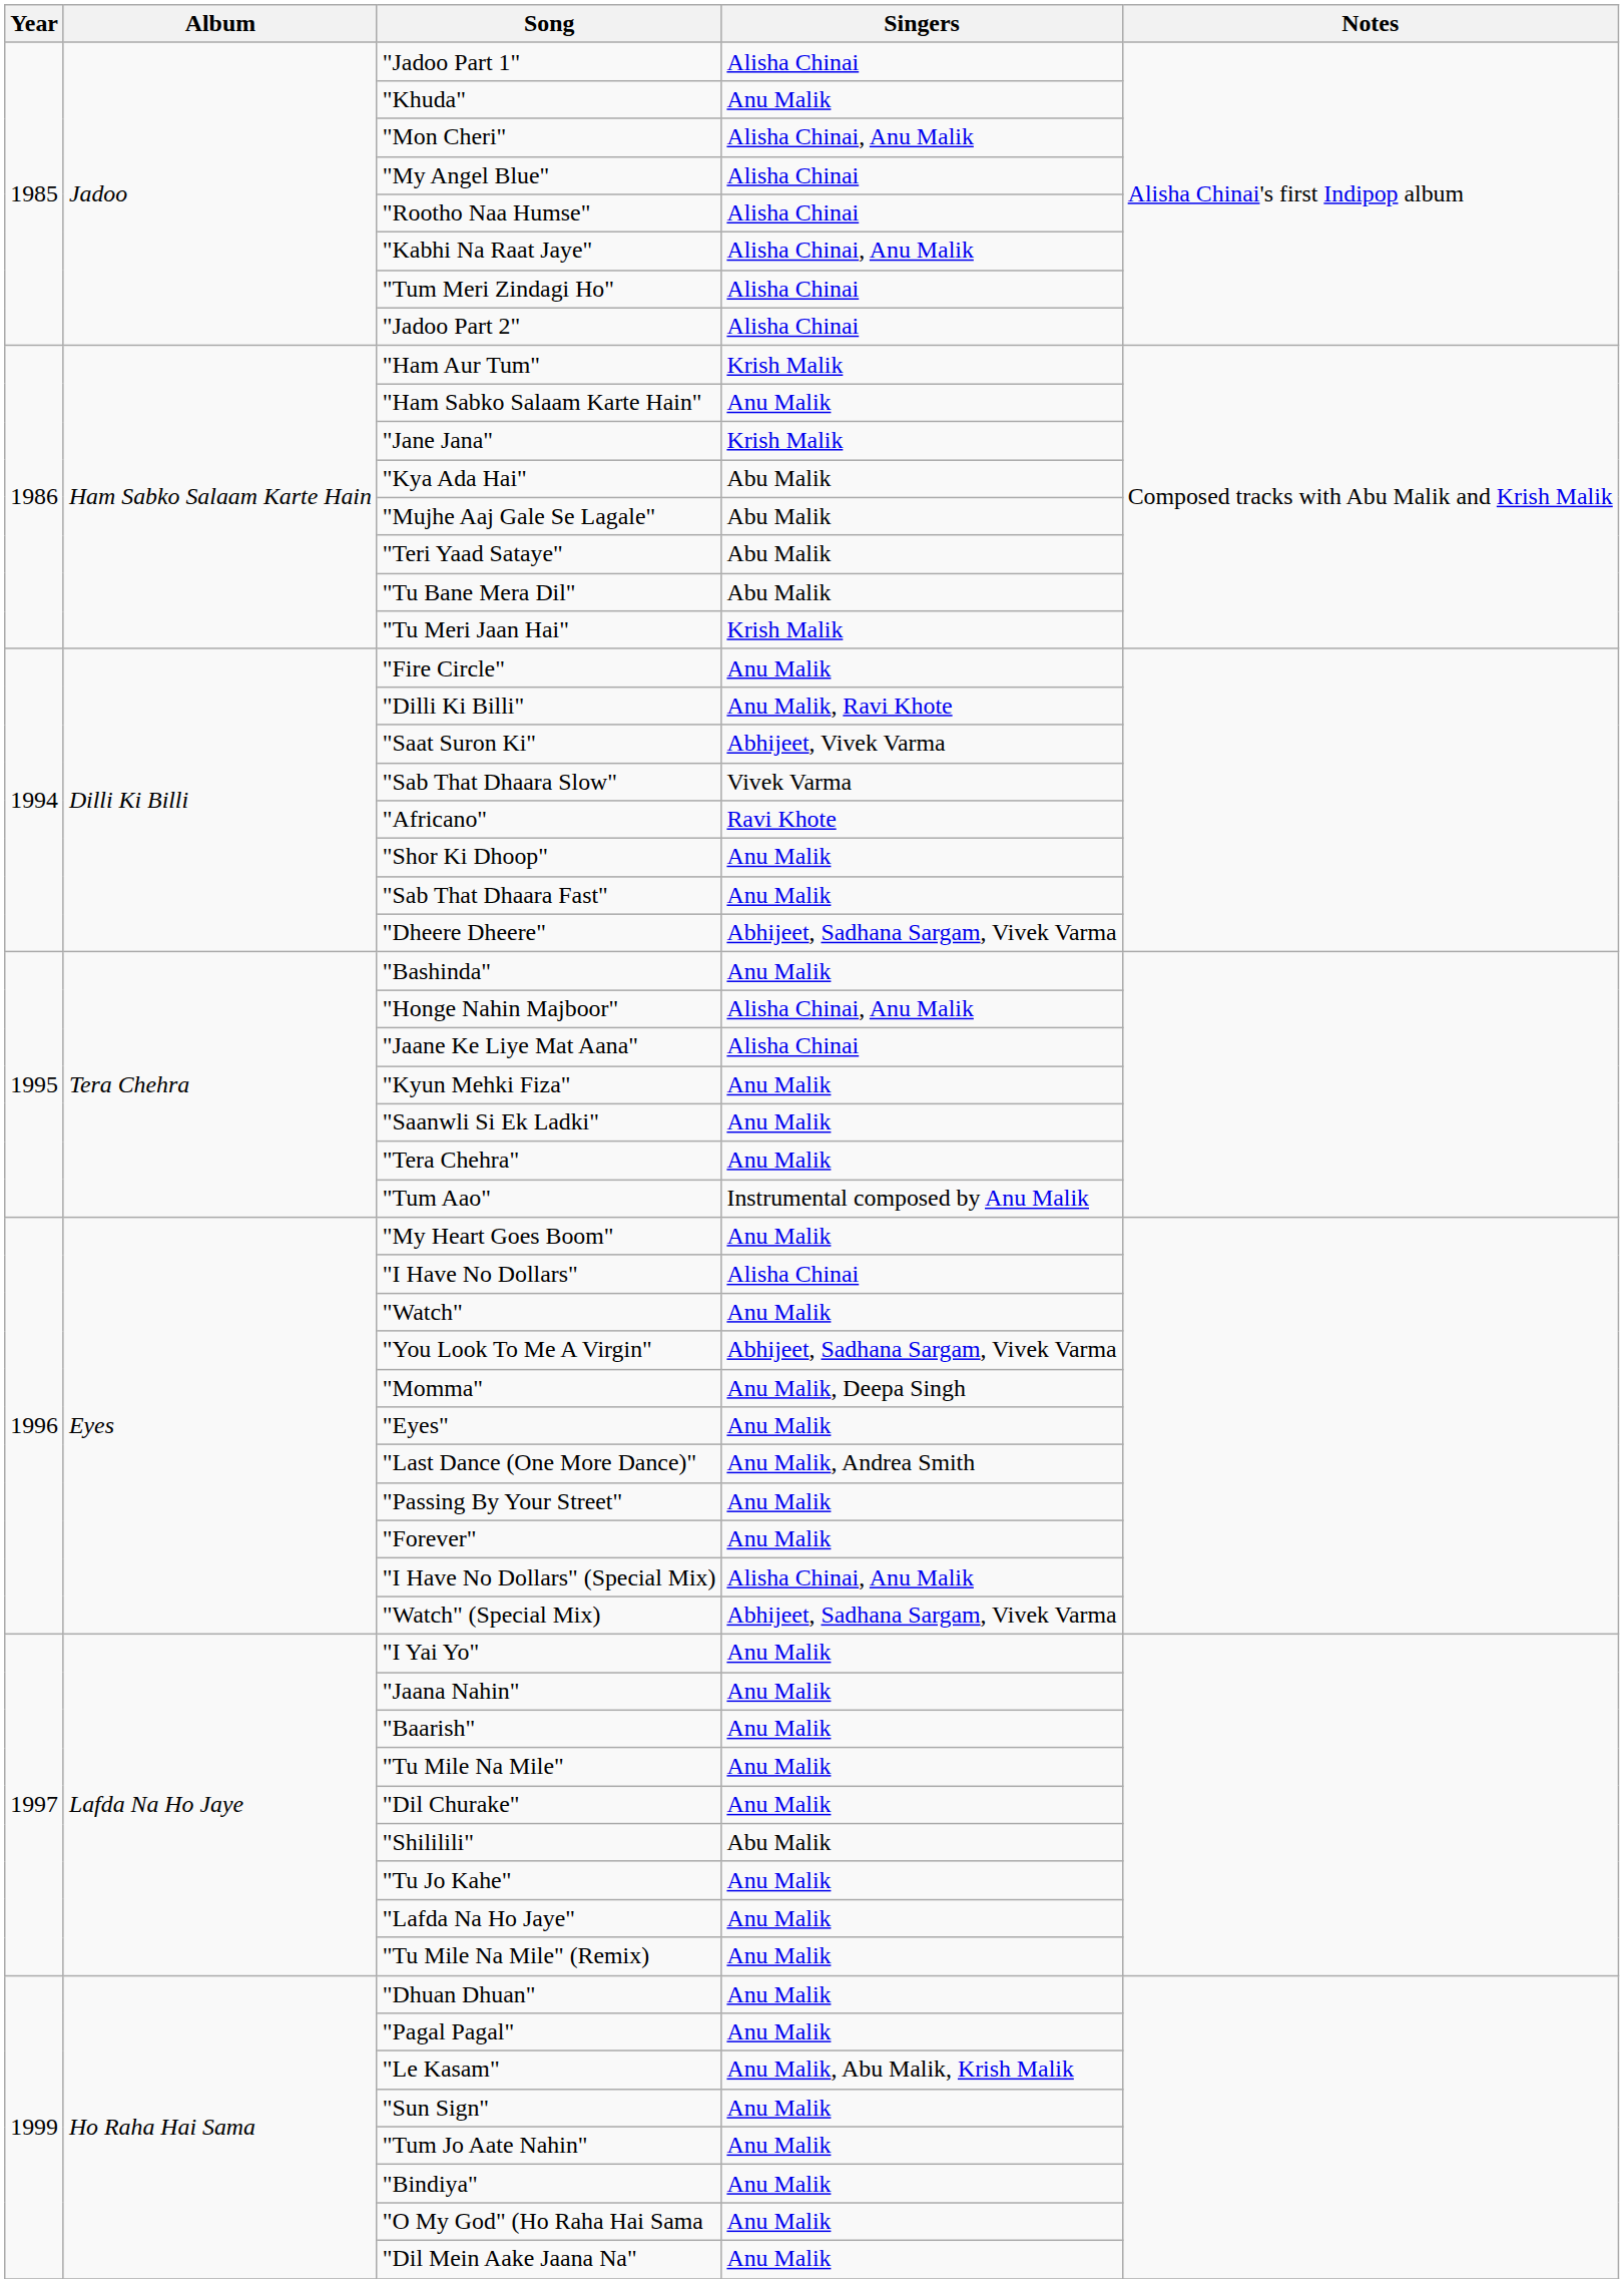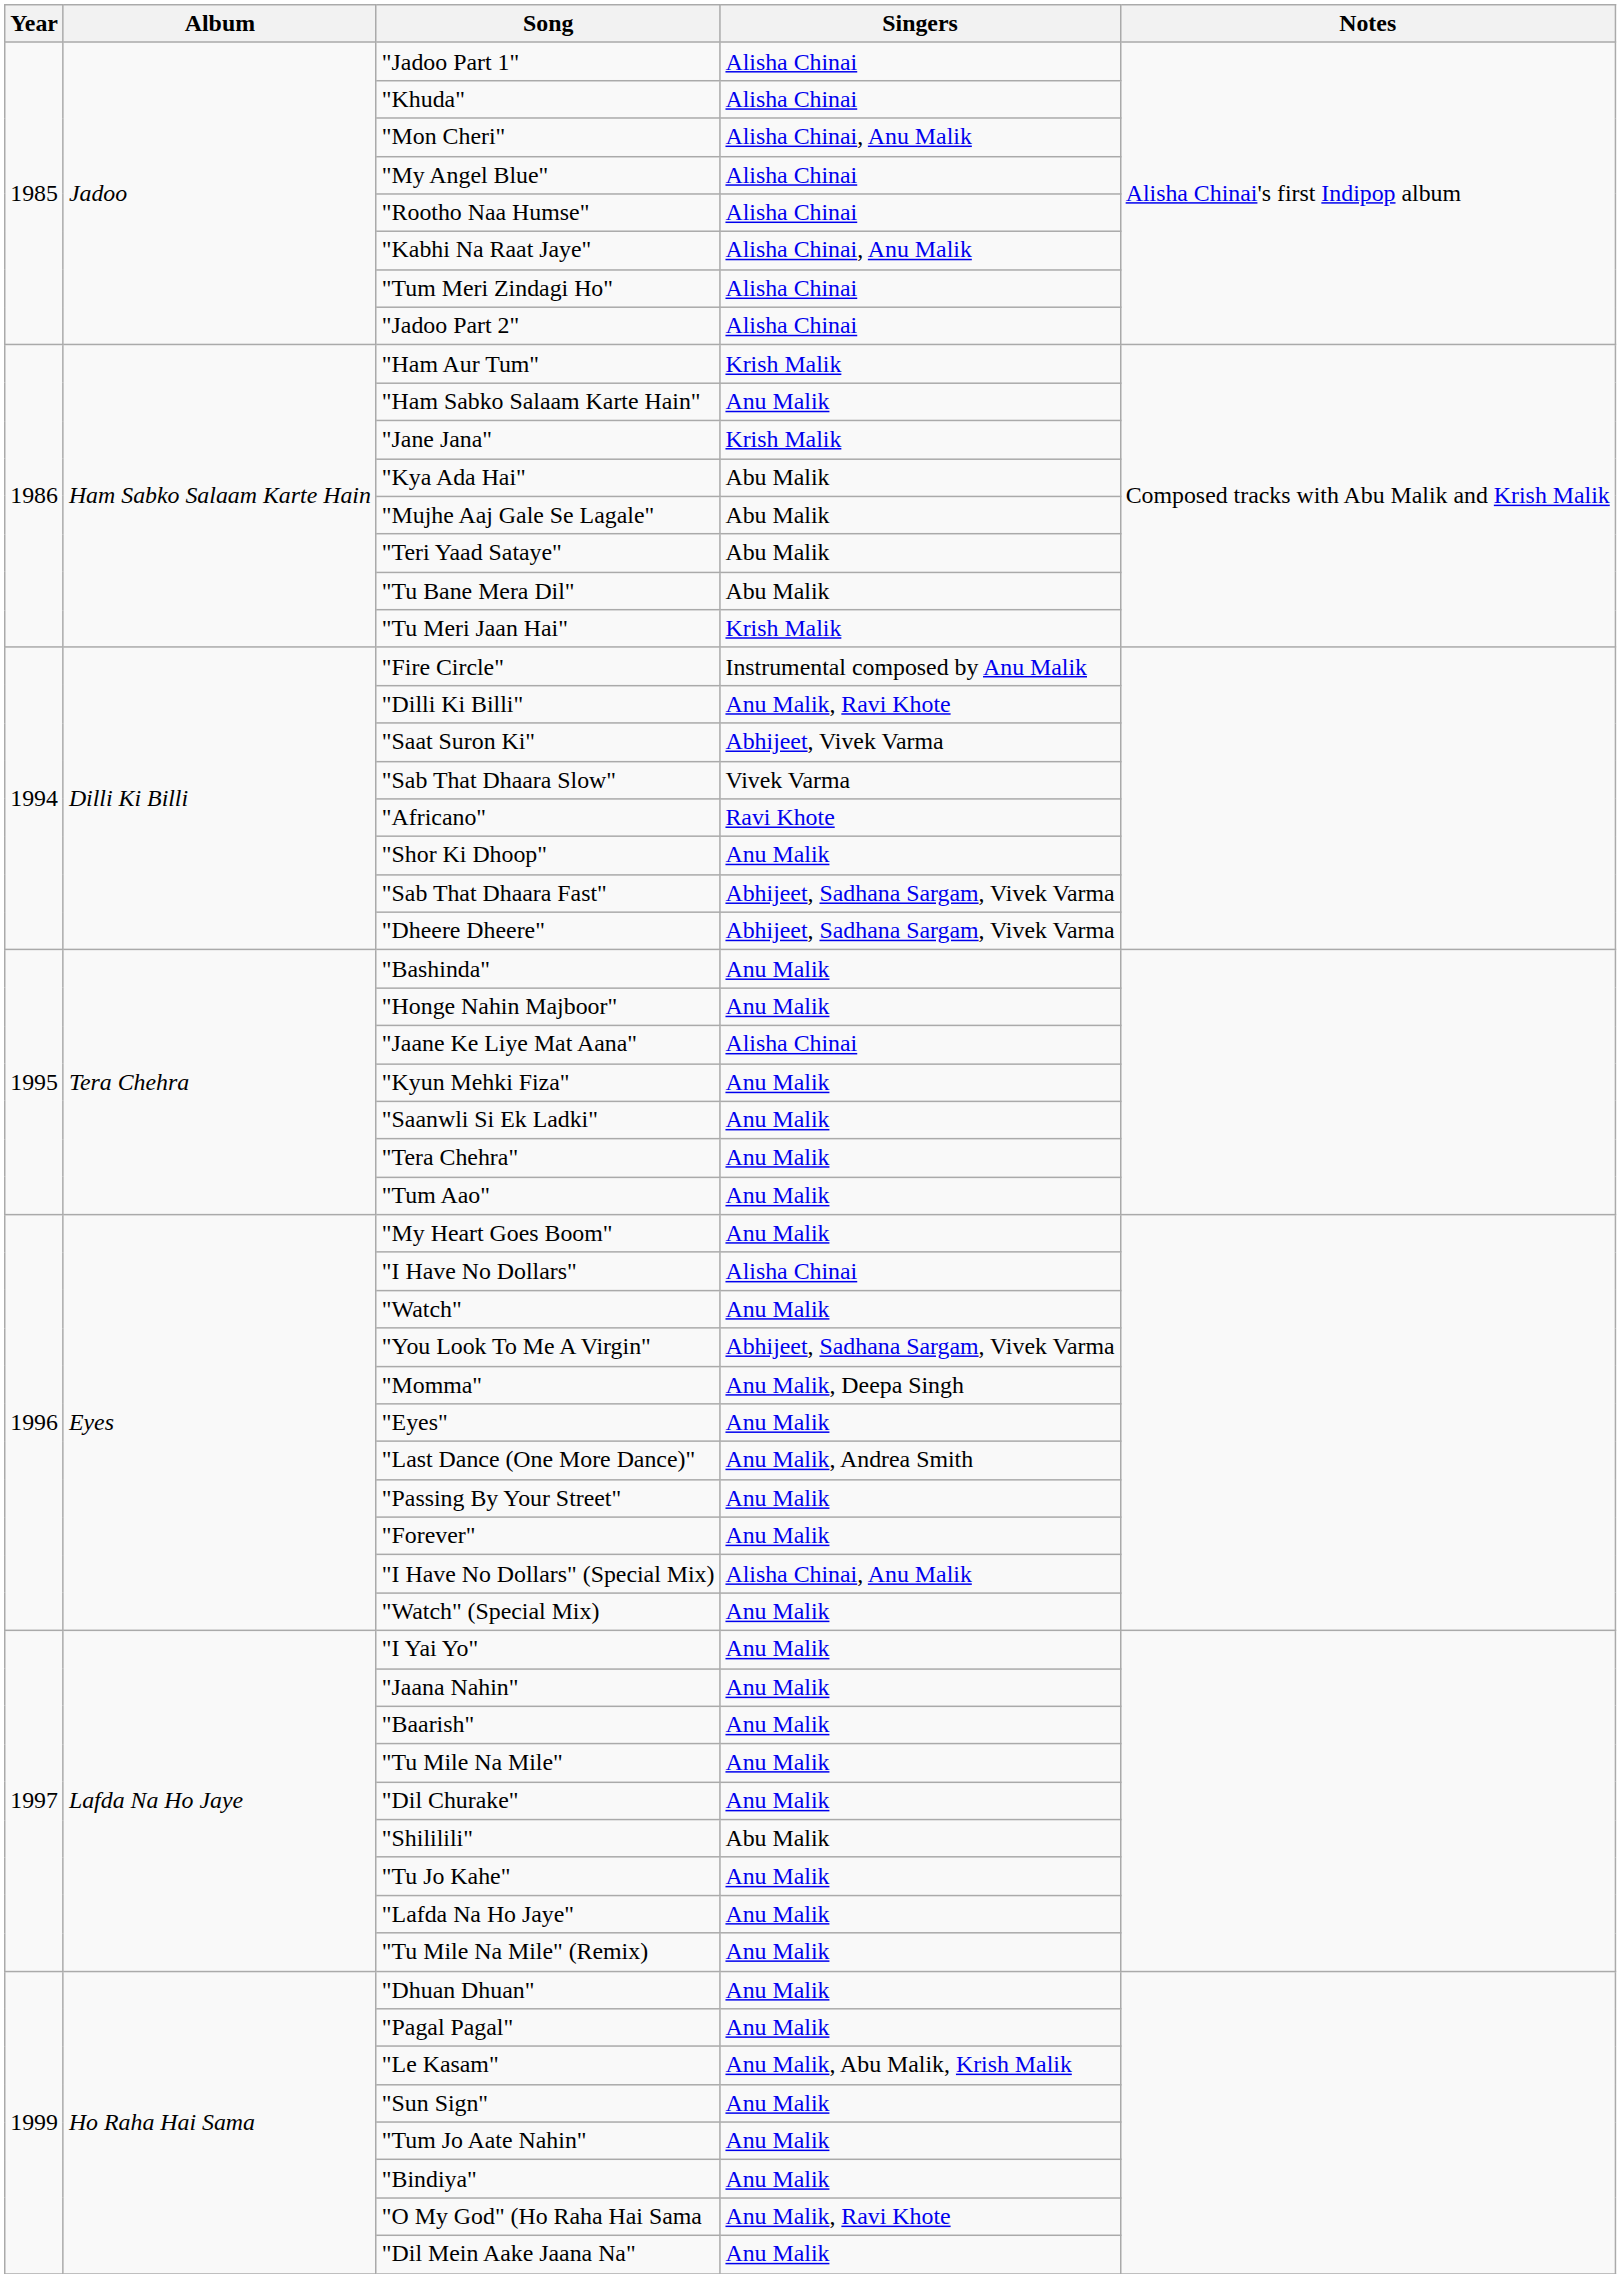 <table class="wikitable sortable">
 <tr>
 <th>Year</th>
 <th>Album</th>
 <th>Song</th>
 <th>Singers</th>
 <th>Notes</th>
 </tr>
 <tr>
 <td rowspan="8">1985</td>
 <td rowspan="8"><em>Jadoo</em></td>
 <td>"Jadoo Part 1"</td>
 <td><a href='#'>Alisha Chinai</a></td>
 <td rowspan="8"><a href='#'>Alisha Chinai</a>'s first <a href='#'>Indipop</a> album</td>
 </tr>
 <tr>
 <td>"Khuda"</td>
-<td><a href='#'>Anu Malik</a></td>
+<td><a href='#'>Alisha Chinai</a></td>
 </tr>
 <tr>
 <td>"Mon Cheri"</td>
 <td><a href='#'>Alisha Chinai</a>, <a href='#'>Anu Malik</a></td>
 </tr>
 <tr>
 <td>"My Angel Blue"</td>
 <td><a href='#'>Alisha Chinai</a></td>
 </tr>
 <tr>
 <td>"Rootho Naa Humse"</td>
 <td><a href='#'>Alisha Chinai</a></td>
 </tr>
 <tr>
 <td>"Kabhi Na Raat Jaye"</td>
 <td><a href='#'>Alisha Chinai</a>, <a href='#'>Anu Malik</a></td>
 </tr>
 <tr>
 <td>"Tum Meri Zindagi Ho"</td>
 <td><a href='#'>Alisha Chinai</a></td>
 </tr>
 <tr>
 <td>"Jadoo Part 2"</td>
 <td><a href='#'>Alisha Chinai</a></td>
 </tr>
 <tr>
 <td rowspan="8">1986</td>
 <td rowspan="8"><em>Ham Sabko Salaam Karte Hain</em></td>
 <td>"Ham Aur Tum"</td>
 <td><a href='#'>Krish Malik</a></td>
 <td rowspan="8">Composed tracks with Abu Malik and <a href='#'>Krish Malik</a></td>
 </tr>
 <tr>
 <td>"Ham Sabko Salaam Karte Hain"</td>
 <td><a href='#'>Anu Malik</a></td>
 </tr>
 <tr>
 <td>"Jane Jana"</td>
 <td><a href='#'>Krish Malik</a></td>
 </tr>
 <tr>
 <td>"Kya Ada Hai"</td>
 <td>Abu Malik</td>
 </tr>
 <tr>
 <td>"Mujhe Aaj Gale Se Lagale"</td>
 <td>Abu Malik</td>
 </tr>
 <tr>
 <td>"Teri Yaad Sataye"</td>
 <td>Abu Malik</td>
 </tr>
 <tr>
 <td>"Tu Bane Mera Dil"</td>
 <td>Abu Malik</td>
 </tr>
 <tr>
 <td>"Tu Meri Jaan Hai"</td>
 <td><a href='#'>Krish Malik</a></td>
 </tr>
 <tr>
 <td rowspan="8">1994</td>
 <td rowspan="8"><em>Dilli Ki Billi</em></td>
 <td>"Fire Circle"</td>
-<td><a href='#'>Anu Malik</a></td>
+<td>Instrumental composed by <a href='#'>Anu Malik</a></td>
 <td rowspan="8"></td>
 </tr>
 <tr>
 <td>"Dilli Ki Billi"</td>
 <td><a href='#'>Anu Malik</a>, <a href='#'>Ravi Khote</a></td>
 </tr>
 <tr>
 <td>"Saat Suron Ki"</td>
 <td><a href='#'>Abhijeet</a>, Vivek Varma</td>
 </tr>
 <tr>
 <td>"Sab That Dhaara Slow"</td>
 <td>Vivek Varma</td>
 </tr>
 <tr>
 <td>"Africano"</td>
 <td><a href='#'>Ravi Khote</a></td>
 </tr>
 <tr>
 <td>"Shor Ki Dhoop"</td>
 <td><a href='#'>Anu Malik</a></td>
 </tr>
 <tr>
 <td>"Sab That Dhaara Fast"</td>
-<td><a href='#'>Anu Malik</a></td>
+<td><a href='#'>Abhijeet</a>, <a href='#'>Sadhana Sargam</a>, Vivek Varma</td>
 </tr>
 <tr>
 <td>"Dheere Dheere"</td>
 <td><a href='#'>Abhijeet</a>, <a href='#'>Sadhana Sargam</a>, Vivek Varma</td>
 </tr>
 <tr>
 <td rowspan="7">1995</td>
 <td rowspan="7"><em>Tera Chehra</em></td>
 <td>"Bashinda"</td>
 <td><a href='#'>Anu Malik</a></td>
 <td rowspan="7"></td>
 </tr>
 <tr>
 <td>"Honge Nahin Majboor"</td>
-<td><a href='#'>Alisha Chinai</a>, <a href='#'>Anu Malik</a></td>
+<td><a href='#'>Anu Malik</a></td>
 </tr>
 <tr>
 <td>"Jaane Ke Liye Mat Aana"</td>
 <td><a href='#'>Alisha Chinai</a></td>
 </tr>
 <tr>
 <td>"Kyun Mehki Fiza"</td>
 <td><a href='#'>Anu Malik</a></td>
 </tr>
 <tr>
 <td>"Saanwli Si Ek Ladki"</td>
 <td><a href='#'>Anu Malik</a></td>
 </tr>
 <tr>
 <td>"Tera Chehra"</td>
 <td><a href='#'>Anu Malik</a></td>
 </tr>
 <tr>
 <td>"Tum Aao"</td>
-<td>Instrumental composed by <a href='#'>Anu Malik</a></td>
+<td><a href='#'>Anu Malik</a></td>
 </tr>
 <tr>
 <td rowspan="11">1996</td>
 <td rowspan="11"><em>Eyes</em></td>
 <td>"My Heart Goes Boom"</td>
 <td><a href='#'>Anu Malik</a></td>
 <td rowspan="11"></td>
 </tr>
 <tr>
 <td>"I Have No Dollars"</td>
 <td><a href='#'>Alisha Chinai</a></td>
 </tr>
 <tr>
 <td>"Watch"</td>
 <td><a href='#'>Anu Malik</a></td>
 </tr>
 <tr>
 <td>"You Look To Me A Virgin"</td>
 <td><a href='#'>Abhijeet</a>, <a href='#'>Sadhana Sargam</a>, Vivek Varma</td>
 </tr>
 <tr>
 <td>"Momma"</td>
 <td><a href='#'>Anu Malik</a>, Deepa Singh</td>
 </tr>
 <tr>
 <td>"Eyes"</td>
 <td><a href='#'>Anu Malik</a></td>
 </tr>
 <tr>
 <td>"Last Dance (One More Dance)"</td>
 <td><a href='#'>Anu Malik</a>, Andrea Smith</td>
 </tr>
 <tr>
 <td>"Passing By Your Street"</td>
 <td><a href='#'>Anu Malik</a></td>
 </tr>
 <tr>
 <td>"Forever"</td>
 <td><a href='#'>Anu Malik</a></td>
 </tr>
 <tr>
 <td>"I Have No Dollars" (Special Mix)</td>
 <td><a href='#'>Alisha Chinai</a>, <a href='#'>Anu Malik</a></td>
 </tr>
 <tr>
 <td>"Watch" (Special Mix)</td>
-<td><a href='#'>Abhijeet</a>, <a href='#'>Sadhana Sargam</a>, Vivek Varma</td>
+<td><a href='#'>Anu Malik</a></td>
 </tr>
 <tr>
 <td rowspan="9">1997</td>
 <td rowspan="9"><em>Lafda Na Ho Jaye</em></td>
 <td>"I Yai Yo"</td>
 <td><a href='#'>Anu Malik</a></td>
 <td rowspan="9"></td>
 </tr>
 <tr>
 <td>"Jaana Nahin"</td>
 <td><a href='#'>Anu Malik</a></td>
 </tr>
 <tr>
 <td>"Baarish"</td>
 <td><a href='#'>Anu Malik</a></td>
 </tr>
 <tr>
 <td>"Tu Mile Na Mile"</td>
 <td><a href='#'>Anu Malik</a></td>
 </tr>
 <tr>
 <td>"Dil Churake"</td>
 <td><a href='#'>Anu Malik</a></td>
 </tr>
 <tr>
 <td>"Shililili"</td>
 <td>Abu Malik</td>
 </tr>
 <tr>
 <td>"Tu Jo Kahe"</td>
 <td><a href='#'>Anu Malik</a></td>
 </tr>
 <tr>
 <td>"Lafda Na Ho Jaye"</td>
 <td><a href='#'>Anu Malik</a></td>
 </tr>
 <tr>
 <td>"Tu Mile Na Mile" (Remix)</td>
 <td><a href='#'>Anu Malik</a></td>
 </tr>
 <tr>
 <td rowspan="8">1999</td>
 <td rowspan="8"><em>Ho Raha Hai Sama</em></td>
 <td>"Dhuan Dhuan"</td>
 <td><a href='#'>Anu Malik</a></td>
 <td rowspan="8"></td>
 </tr>
 <tr>
 <td>"Pagal Pagal"</td>
 <td><a href='#'>Anu Malik</a></td>
 </tr>
 <tr>
 <td>"Le Kasam"</td>
 <td><a href='#'>Anu Malik</a>, Abu Malik, <a href='#'>Krish Malik</a></td>
 </tr>
 <tr>
 <td>"Sun Sign"</td>
 <td><a href='#'>Anu Malik</a></td>
 </tr>
 <tr>
 <td>"Tum Jo Aate Nahin"</td>
 <td><a href='#'>Anu Malik</a></td>
 </tr>
 <tr>
 <td>"Bindiya"</td>
 <td><a href='#'>Anu Malik</a></td>
 </tr>
 <tr>
 <td>"O My God" (Ho Raha Hai Sama</td>
-<td><a href='#'>Anu Malik</a></td>
+<td><a href='#'>Anu Malik</a>, <a href='#'>Ravi Khote</a></td>
 </tr>
 <tr>
 <td>"Dil Mein Aake Jaana Na"</td>
 <td><a href='#'>Anu Malik</a></td>
 </tr>
 </table>
